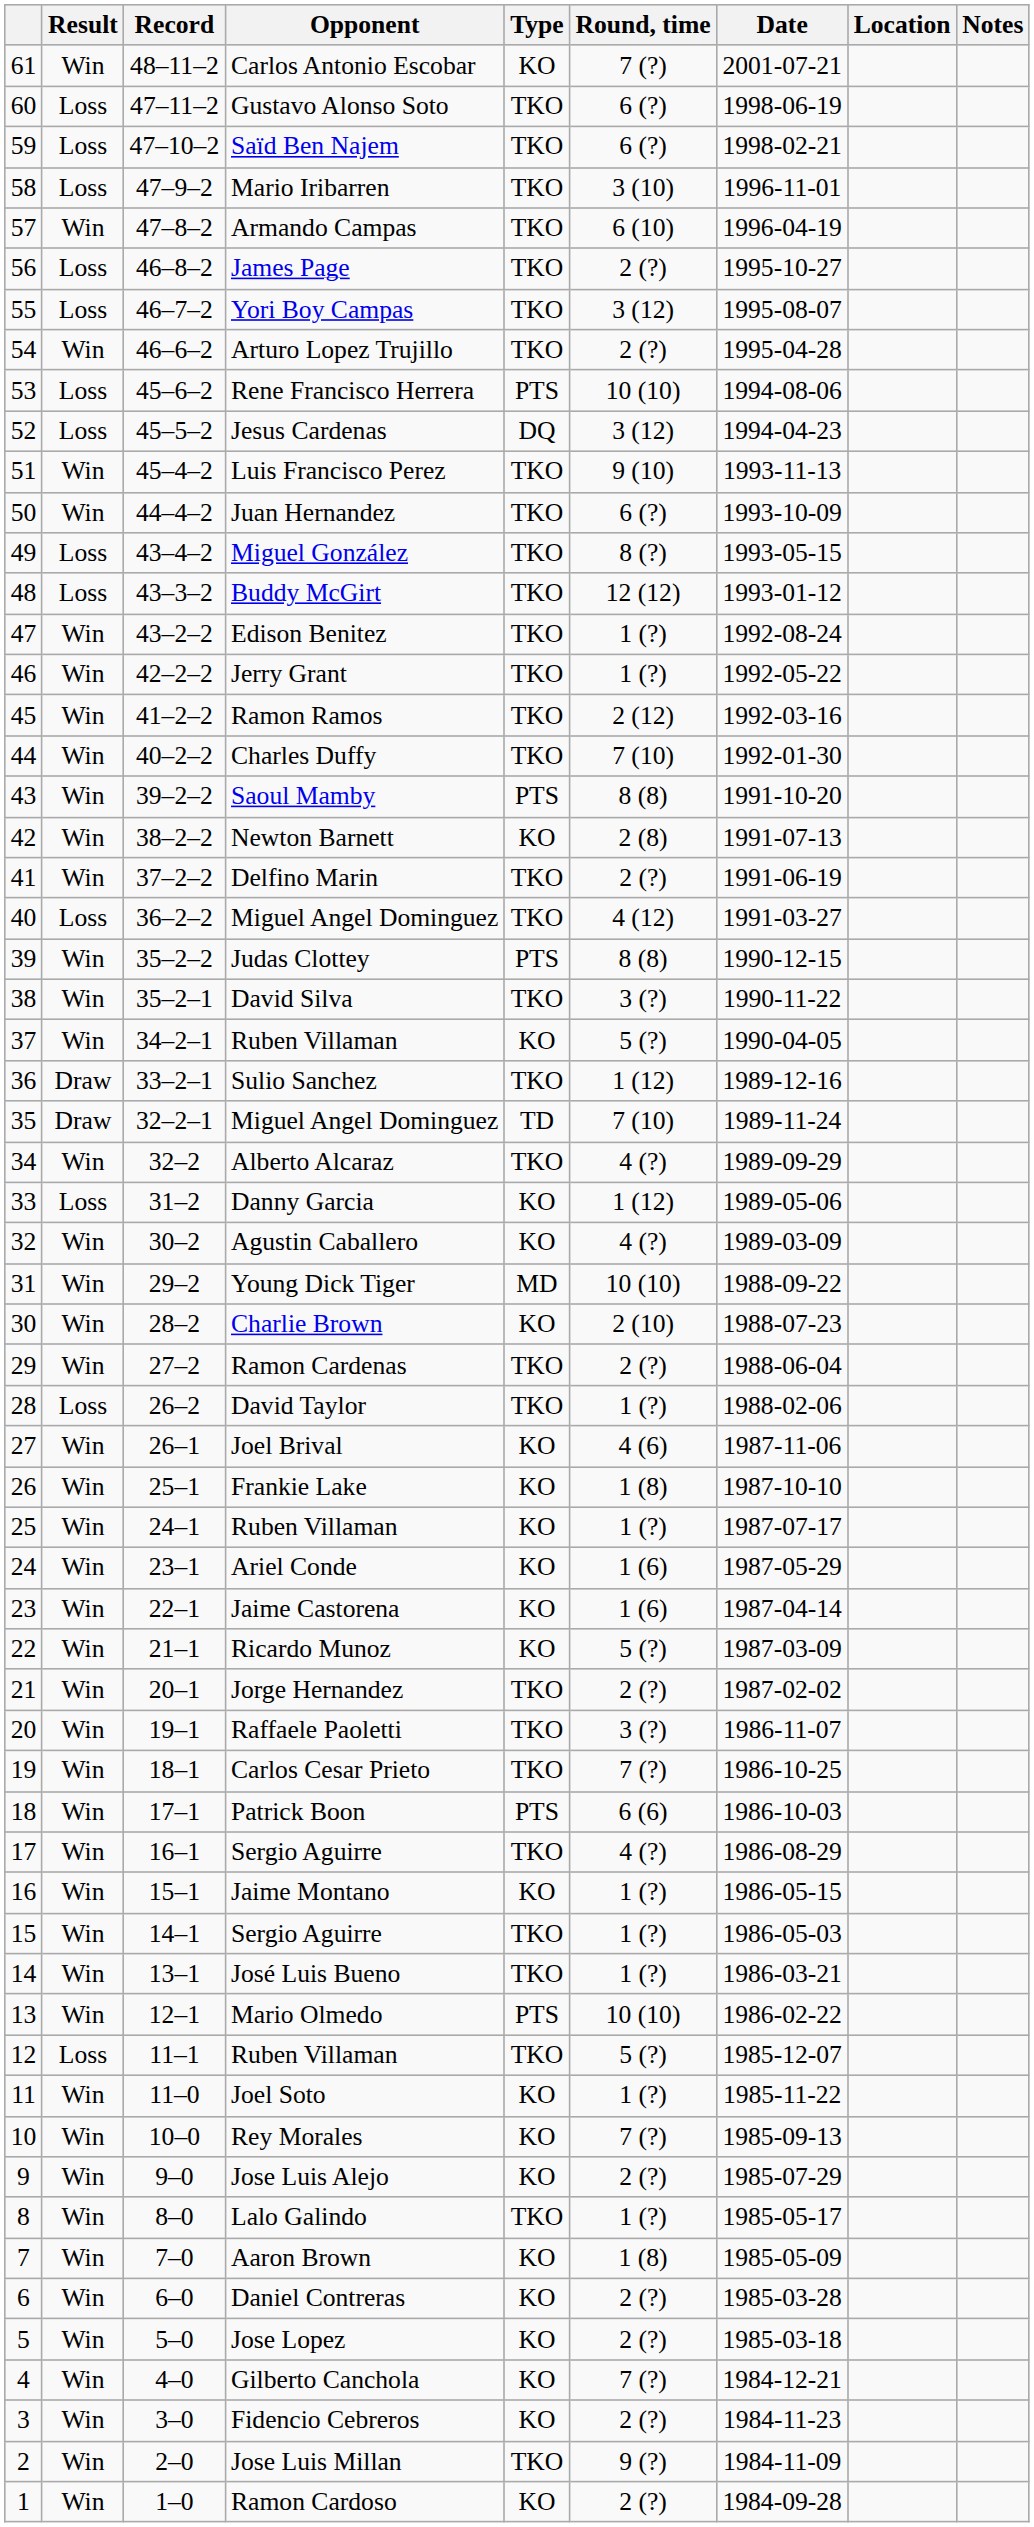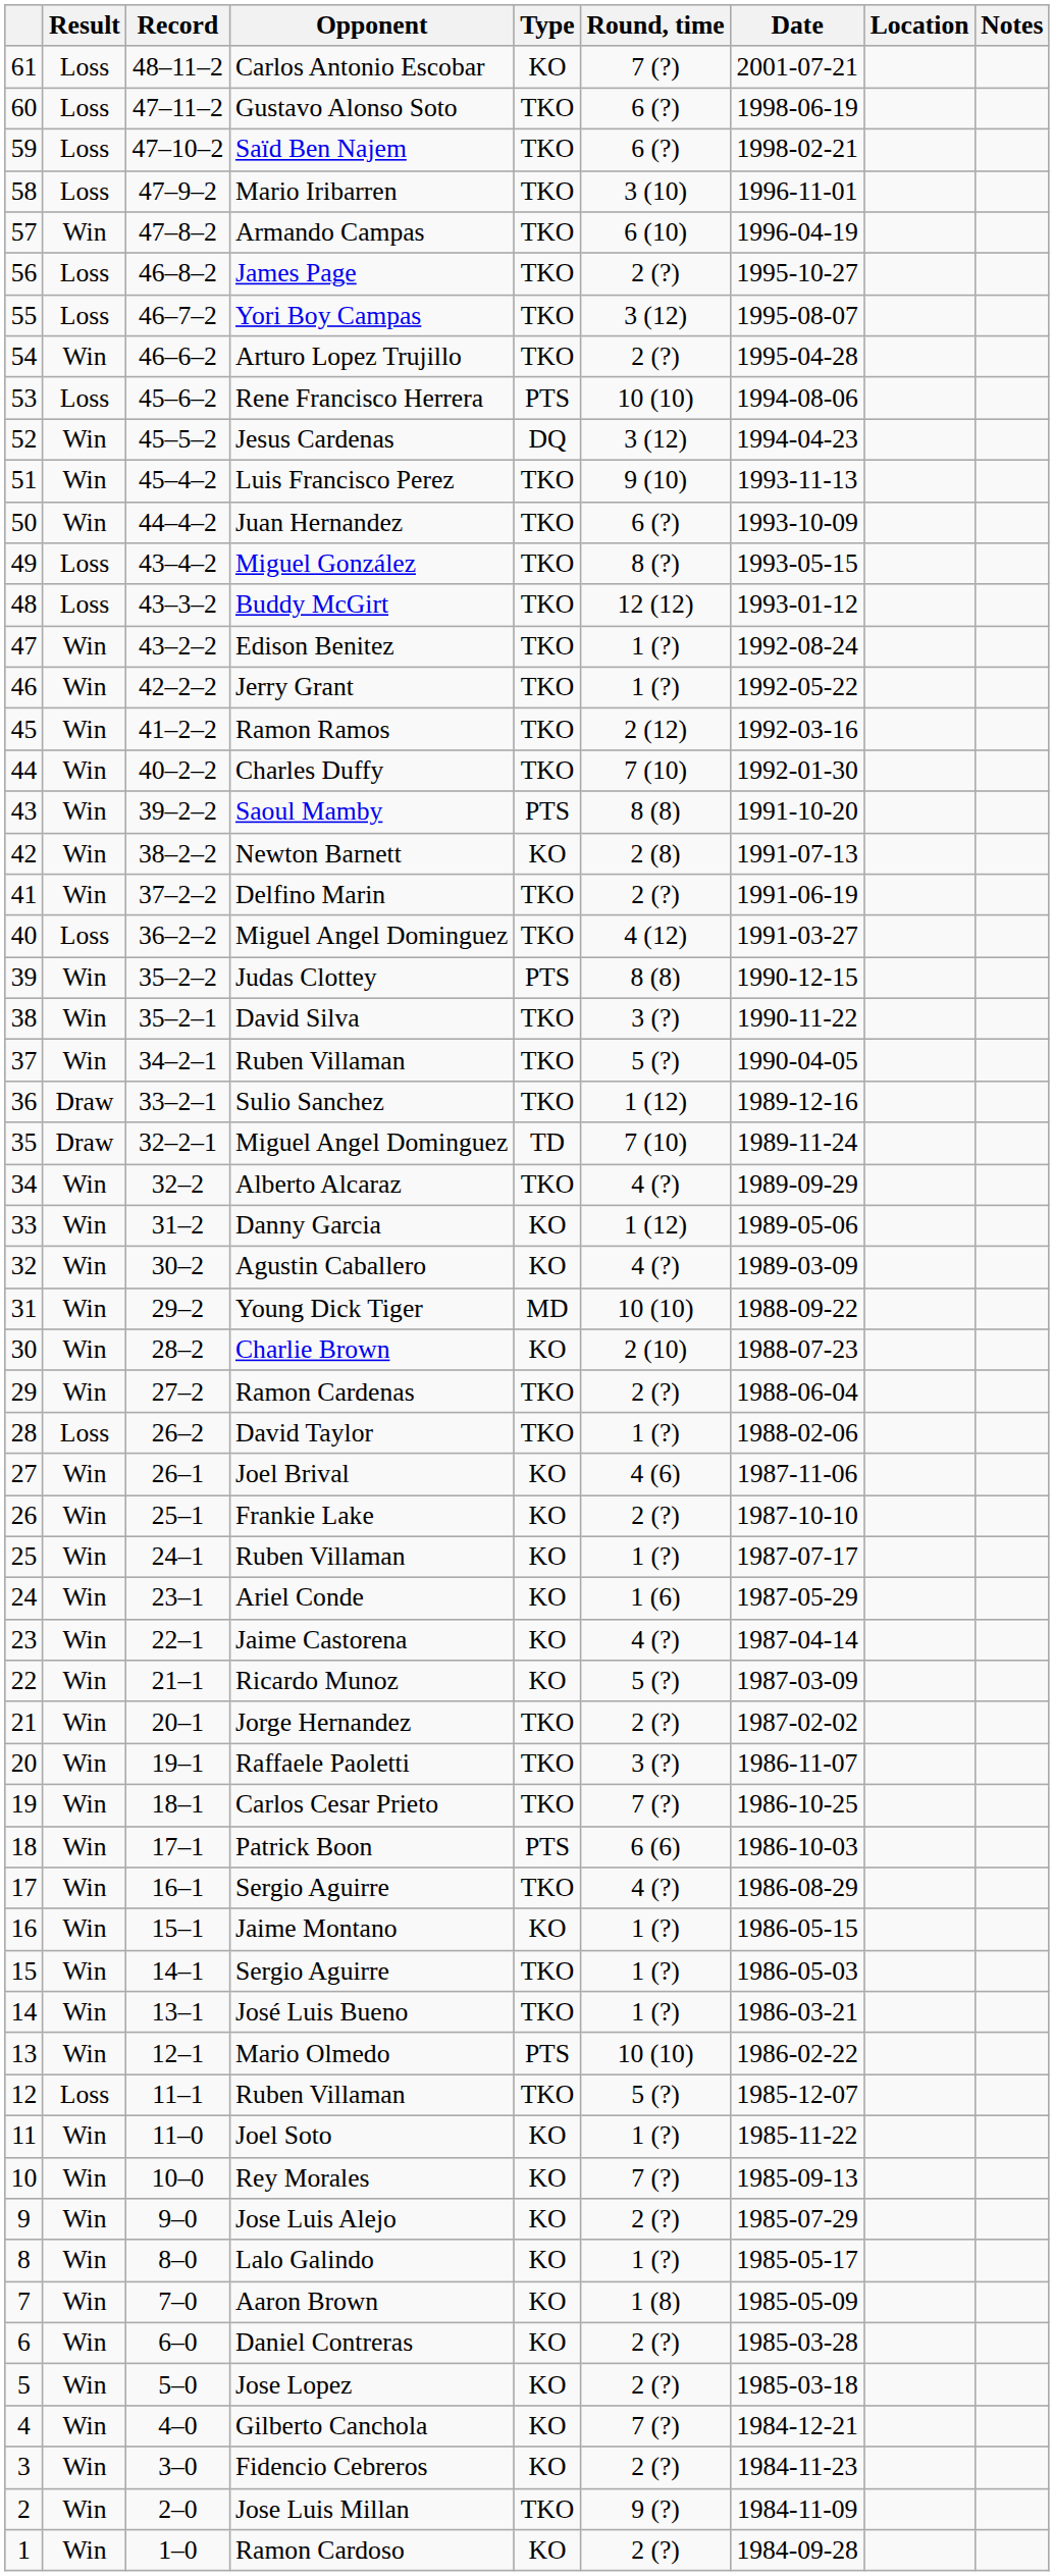 <table class=wikitable style=text-align:center>
 <tr>
 <th></th>
 <th>Result</th>
 <th>Record</th>
 <th>Opponent</th>
 <th>Type</th>
 <th>Round, time</th>
 <th>Date</th>
 <th>Location</th>
 <th>Notes</th>
 </tr>
 <tr>
 <td>61</td>
-<td>Win</td>
+<td>Loss</td>
 <td>48–11–2</td>
 <td align=left>Carlos Antonio Escobar</td>
 <td>KO</td>
 <td>7 (?)</td>
 <td>2001-07-21</td>
 <td align=left></td>
 <td align=left></td>
 </tr>
 <tr>
 <td>60</td>
 <td>Loss</td>
 <td>47–11–2</td>
 <td align=left>Gustavo Alonso Soto</td>
 <td>TKO</td>
 <td>6 (?)</td>
 <td>1998-06-19</td>
 <td align=left></td>
 <td align=left></td>
 </tr>
 <tr>
 <td>59</td>
 <td>Loss</td>
 <td>47–10–2</td>
 <td align=left><a href='#'>Saïd Ben Najem</a></td>
 <td>TKO</td>
 <td>6 (?)</td>
 <td>1998-02-21</td>
 <td align=left></td>
 <td align=left></td>
 </tr>
 <tr>
 <td>58</td>
 <td>Loss</td>
 <td>47–9–2</td>
 <td align=left>Mario Iribarren</td>
 <td>TKO</td>
 <td>3 (10)</td>
 <td>1996-11-01</td>
 <td align=left></td>
 <td align=left></td>
 </tr>
 <tr>
 <td>57</td>
 <td>Win</td>
 <td>47–8–2</td>
 <td align=left>Armando Campas</td>
 <td>TKO</td>
 <td>6 (10)</td>
 <td>1996-04-19</td>
 <td align=left></td>
 <td align=left></td>
 </tr>
 <tr>
 <td>56</td>
 <td>Loss</td>
 <td>46–8–2</td>
 <td align=left><a href='#'>James Page</a></td>
 <td>TKO</td>
 <td>2 (?)</td>
 <td>1995-10-27</td>
 <td align=left></td>
 <td align=left></td>
 </tr>
 <tr>
 <td>55</td>
 <td>Loss</td>
 <td>46–7–2</td>
 <td align=left><a href='#'>Yori Boy Campas</a></td>
 <td>TKO</td>
 <td>3 (12)</td>
 <td>1995-08-07</td>
 <td align=left></td>
 <td align=left></td>
 </tr>
 <tr>
 <td>54</td>
 <td>Win</td>
 <td>46–6–2</td>
 <td align=left>Arturo Lopez Trujillo</td>
 <td>TKO</td>
 <td>2 (?)</td>
 <td>1995-04-28</td>
 <td align=left></td>
 <td align=left></td>
 </tr>
 <tr>
 <td>53</td>
 <td>Loss</td>
 <td>45–6–2</td>
 <td align=left>Rene Francisco Herrera</td>
 <td>PTS</td>
 <td>10 (10)</td>
 <td>1994-08-06</td>
 <td align=left></td>
 <td align=left></td>
 </tr>
 <tr>
 <td>52</td>
-<td>Loss</td>
+<td>Win</td>
 <td>45–5–2</td>
 <td align=left>Jesus Cardenas</td>
 <td>DQ</td>
 <td>3 (12)</td>
 <td>1994-04-23</td>
 <td align=left></td>
 <td align=left></td>
 </tr>
 <tr>
 <td>51</td>
 <td>Win</td>
 <td>45–4–2</td>
 <td align=left>Luis Francisco Perez</td>
 <td>TKO</td>
 <td>9 (10)</td>
 <td>1993-11-13</td>
 <td align=left></td>
 <td align=left></td>
 </tr>
 <tr>
 <td>50</td>
 <td>Win</td>
 <td>44–4–2</td>
 <td align=left>Juan Hernandez</td>
 <td>TKO</td>
 <td>6 (?)</td>
 <td>1993-10-09</td>
 <td align=left></td>
 <td align=left></td>
 </tr>
 <tr>
 <td>49</td>
 <td>Loss</td>
 <td>43–4–2</td>
 <td align=left><a href='#'>Miguel González</a></td>
 <td>TKO</td>
 <td>8 (?)</td>
 <td>1993-05-15</td>
 <td align=left></td>
 <td align=left></td>
 </tr>
 <tr>
 <td>48</td>
 <td>Loss</td>
 <td>43–3–2</td>
 <td align=left><a href='#'>Buddy McGirt</a></td>
 <td>TKO</td>
 <td>12 (12)</td>
 <td>1993-01-12</td>
 <td align=left></td>
 <td align=left></td>
 </tr>
 <tr>
 <td>47</td>
 <td>Win</td>
 <td>43–2–2</td>
 <td align=left>Edison Benitez</td>
 <td>TKO</td>
 <td>1 (?)</td>
 <td>1992-08-24</td>
 <td align=left></td>
 <td align=left></td>
 </tr>
 <tr>
 <td>46</td>
 <td>Win</td>
 <td>42–2–2</td>
 <td align=left>Jerry Grant</td>
 <td>TKO</td>
 <td>1 (?)</td>
 <td>1992-05-22</td>
 <td align=left></td>
 <td align=left></td>
 </tr>
 <tr>
 <td>45</td>
 <td>Win</td>
 <td>41–2–2</td>
 <td align=left>Ramon Ramos</td>
 <td>TKO</td>
 <td>2 (12)</td>
 <td>1992-03-16</td>
 <td align=left></td>
 <td align=left></td>
 </tr>
 <tr>
 <td>44</td>
 <td>Win</td>
 <td>40–2–2</td>
 <td align=left>Charles Duffy</td>
 <td>TKO</td>
 <td>7 (10)</td>
 <td>1992-01-30</td>
 <td align=left></td>
 <td align=left></td>
 </tr>
 <tr>
 <td>43</td>
 <td>Win</td>
 <td>39–2–2</td>
 <td align=left><a href='#'>Saoul Mamby</a></td>
 <td>PTS</td>
 <td>8 (8)</td>
 <td>1991-10-20</td>
 <td align=left></td>
 <td align=left></td>
 </tr>
 <tr>
 <td>42</td>
 <td>Win</td>
 <td>38–2–2</td>
 <td align=left>Newton Barnett</td>
 <td>KO</td>
 <td>2 (8)</td>
 <td>1991-07-13</td>
 <td align=left></td>
 <td align=left></td>
 </tr>
 <tr>
 <td>41</td>
 <td>Win</td>
 <td>37–2–2</td>
 <td align=left>Delfino Marin</td>
 <td>TKO</td>
 <td>2 (?)</td>
 <td>1991-06-19</td>
 <td align=left></td>
 <td align=left></td>
 </tr>
 <tr>
 <td>40</td>
 <td>Loss</td>
 <td>36–2–2</td>
 <td align=left>Miguel Angel Dominguez</td>
 <td>TKO</td>
 <td>4 (12)</td>
 <td>1991-03-27</td>
 <td align=left></td>
 <td align=left></td>
 </tr>
 <tr>
 <td>39</td>
 <td>Win</td>
 <td>35–2–2</td>
 <td align=left>Judas Clottey</td>
 <td>PTS</td>
 <td>8 (8)</td>
 <td>1990-12-15</td>
 <td align=left></td>
 <td align=left></td>
 </tr>
 <tr>
 <td>38</td>
 <td>Win</td>
 <td>35–2–1</td>
 <td align=left>David Silva</td>
 <td>TKO</td>
 <td>3 (?)</td>
 <td>1990-11-22</td>
 <td align=left></td>
 <td align=left></td>
 </tr>
 <tr>
 <td>37</td>
 <td>Win</td>
 <td>34–2–1</td>
 <td align=left>Ruben Villaman</td>
-<td>KO</td>
+<td>TKO</td>
 <td>5 (?)</td>
 <td>1990-04-05</td>
 <td align=left></td>
 <td align=left></td>
 </tr>
 <tr>
 <td>36</td>
 <td>Draw</td>
 <td>33–2–1</td>
 <td align=left>Sulio Sanchez</td>
 <td>TKO</td>
 <td>1 (12)</td>
 <td>1989-12-16</td>
 <td align=left></td>
 <td align=left></td>
 </tr>
 <tr>
 <td>35</td>
 <td>Draw</td>
 <td>32–2–1</td>
 <td align=left>Miguel Angel Dominguez</td>
 <td>TD</td>
 <td>7 (10)</td>
 <td>1989-11-24</td>
 <td align=left></td>
 <td align=left></td>
 </tr>
 <tr>
 <td>34</td>
 <td>Win</td>
 <td>32–2</td>
 <td align=left>Alberto Alcaraz</td>
 <td>TKO</td>
 <td>4 (?)</td>
 <td>1989-09-29</td>
 <td align=left></td>
 <td align=left></td>
 </tr>
 <tr>
 <td>33</td>
-<td>Loss</td>
+<td>Win</td>
 <td>31–2</td>
 <td align=left>Danny Garcia</td>
 <td>KO</td>
 <td>1 (12)</td>
 <td>1989-05-06</td>
 <td align=left></td>
 <td align=left></td>
 </tr>
 <tr>
 <td>32</td>
 <td>Win</td>
 <td>30–2</td>
 <td align=left>Agustin Caballero</td>
 <td>KO</td>
 <td>4 (?)</td>
 <td>1989-03-09</td>
 <td align=left></td>
 <td align=left></td>
 </tr>
 <tr>
 <td>31</td>
 <td>Win</td>
 <td>29–2</td>
 <td align=left>Young Dick Tiger</td>
 <td>MD</td>
 <td>10 (10)</td>
 <td>1988-09-22</td>
 <td align=left></td>
 <td align=left></td>
 </tr>
 <tr>
 <td>30</td>
 <td>Win</td>
 <td>28–2</td>
 <td align=left><a href='#'>Charlie Brown</a></td>
 <td>KO</td>
 <td>2 (10)</td>
 <td>1988-07-23</td>
 <td align=left></td>
 <td align=left></td>
 </tr>
 <tr>
 <td>29</td>
 <td>Win</td>
 <td>27–2</td>
 <td align=left>Ramon Cardenas</td>
 <td>TKO</td>
 <td>2 (?)</td>
 <td>1988-06-04</td>
 <td align=left></td>
 <td align=left></td>
 </tr>
 <tr>
 <td>28</td>
 <td>Loss</td>
 <td>26–2</td>
 <td align=left>David Taylor</td>
 <td>TKO</td>
 <td>1 (?)</td>
 <td>1988-02-06</td>
 <td align=left></td>
 <td align=left></td>
 </tr>
 <tr>
 <td>27</td>
 <td>Win</td>
 <td>26–1</td>
 <td align=left>Joel Brival</td>
 <td>KO</td>
 <td>4 (6)</td>
 <td>1987-11-06</td>
 <td align=left></td>
 <td align=left></td>
 </tr>
 <tr>
 <td>26</td>
 <td>Win</td>
 <td>25–1</td>
 <td align=left>Frankie Lake</td>
 <td>KO</td>
-<td>1 (8)</td>
+<td>2 (?)</td>
 <td>1987-10-10</td>
 <td align=left></td>
 <td align=left></td>
 </tr>
 <tr>
 <td>25</td>
 <td>Win</td>
 <td>24–1</td>
 <td align=left>Ruben Villaman</td>
 <td>KO</td>
 <td>1 (?)</td>
 <td>1987-07-17</td>
 <td align=left></td>
 <td align=left></td>
 </tr>
 <tr>
 <td>24</td>
 <td>Win</td>
 <td>23–1</td>
 <td align=left>Ariel Conde</td>
 <td>KO</td>
 <td>1 (6)</td>
 <td>1987-05-29</td>
 <td align=left></td>
 <td align=left></td>
 </tr>
 <tr>
 <td>23</td>
 <td>Win</td>
 <td>22–1</td>
 <td align=left>Jaime Castorena</td>
 <td>KO</td>
-<td>1 (6)</td>
+<td>4 (?)</td>
 <td>1987-04-14</td>
 <td align=left></td>
 <td align=left></td>
 </tr>
 <tr>
 <td>22</td>
 <td>Win</td>
 <td>21–1</td>
 <td align=left>Ricardo Munoz</td>
 <td>KO</td>
 <td>5 (?)</td>
 <td>1987-03-09</td>
 <td align=left></td>
 <td align=left></td>
 </tr>
 <tr>
 <td>21</td>
 <td>Win</td>
 <td>20–1</td>
 <td align=left>Jorge Hernandez</td>
 <td>TKO</td>
 <td>2 (?)</td>
 <td>1987-02-02</td>
 <td align=left></td>
 <td align=left></td>
 </tr>
 <tr>
 <td>20</td>
 <td>Win</td>
 <td>19–1</td>
 <td align=left>Raffaele Paoletti</td>
 <td>TKO</td>
 <td>3 (?)</td>
 <td>1986-11-07</td>
 <td align=left></td>
 <td align=left></td>
 </tr>
 <tr>
 <td>19</td>
 <td>Win</td>
 <td>18–1</td>
 <td align=left>Carlos Cesar Prieto</td>
 <td>TKO</td>
 <td>7 (?)</td>
 <td>1986-10-25</td>
 <td align=left></td>
 <td align=left></td>
 </tr>
 <tr>
 <td>18</td>
 <td>Win</td>
 <td>17–1</td>
 <td align=left>Patrick Boon</td>
 <td>PTS</td>
 <td>6 (6)</td>
 <td>1986-10-03</td>
 <td align=left></td>
 <td align=left></td>
 </tr>
 <tr>
 <td>17</td>
 <td>Win</td>
 <td>16–1</td>
 <td align=left>Sergio Aguirre</td>
 <td>TKO</td>
 <td>4 (?)</td>
 <td>1986-08-29</td>
 <td align=left></td>
 <td align=left></td>
 </tr>
 <tr>
 <td>16</td>
 <td>Win</td>
 <td>15–1</td>
 <td align=left>Jaime Montano</td>
 <td>KO</td>
 <td>1 (?)</td>
 <td>1986-05-15</td>
 <td align=left></td>
 <td align=left></td>
 </tr>
 <tr>
 <td>15</td>
 <td>Win</td>
 <td>14–1</td>
 <td align=left>Sergio Aguirre</td>
 <td>TKO</td>
 <td>1 (?)</td>
 <td>1986-05-03</td>
 <td align=left></td>
 <td align=left></td>
 </tr>
 <tr>
 <td>14</td>
 <td>Win</td>
 <td>13–1</td>
 <td align=left>José Luis Bueno</td>
 <td>TKO</td>
 <td>1 (?)</td>
 <td>1986-03-21</td>
 <td align=left></td>
 <td align=left></td>
 </tr>
 <tr>
 <td>13</td>
 <td>Win</td>
 <td>12–1</td>
 <td align=left>Mario Olmedo</td>
 <td>PTS</td>
 <td>10 (10)</td>
 <td>1986-02-22</td>
 <td align=left></td>
 <td align=left></td>
 </tr>
 <tr>
 <td>12</td>
 <td>Loss</td>
 <td>11–1</td>
 <td align=left>Ruben Villaman</td>
 <td>TKO</td>
 <td>5 (?)</td>
 <td>1985-12-07</td>
 <td align=left></td>
 <td align=left></td>
 </tr>
 <tr>
 <td>11</td>
 <td>Win</td>
 <td>11–0</td>
 <td align=left>Joel Soto</td>
 <td>KO</td>
 <td>1 (?)</td>
 <td>1985-11-22</td>
 <td align=left></td>
 <td align=left></td>
 </tr>
 <tr>
 <td>10</td>
 <td>Win</td>
 <td>10–0</td>
 <td align=left>Rey Morales</td>
 <td>KO</td>
 <td>7 (?)</td>
 <td>1985-09-13</td>
 <td align=left></td>
 <td align=left></td>
 </tr>
 <tr>
 <td>9</td>
 <td>Win</td>
 <td>9–0</td>
 <td align=left>Jose Luis Alejo</td>
 <td>KO</td>
 <td>2 (?)</td>
 <td>1985-07-29</td>
 <td align=left></td>
 <td align=left></td>
 </tr>
 <tr>
 <td>8</td>
 <td>Win</td>
 <td>8–0</td>
 <td align=left>Lalo Galindo</td>
-<td>TKO</td>
+<td>KO</td>
 <td>1 (?)</td>
 <td>1985-05-17</td>
 <td align=left></td>
 <td align=left></td>
 </tr>
 <tr>
 <td>7</td>
 <td>Win</td>
 <td>7–0</td>
 <td align=left>Aaron Brown</td>
 <td>KO</td>
 <td>1 (8)</td>
 <td>1985-05-09</td>
 <td align=left></td>
 <td align=left></td>
 </tr>
 <tr>
 <td>6</td>
 <td>Win</td>
 <td>6–0</td>
 <td align=left>Daniel Contreras</td>
 <td>KO</td>
 <td>2 (?)</td>
 <td>1985-03-28</td>
 <td align=left></td>
 <td align=left></td>
 </tr>
 <tr>
 <td>5</td>
 <td>Win</td>
 <td>5–0</td>
 <td align=left>Jose Lopez</td>
 <td>KO</td>
 <td>2 (?)</td>
 <td>1985-03-18</td>
 <td align=left></td>
 <td align=left></td>
 </tr>
 <tr>
 <td>4</td>
 <td>Win</td>
 <td>4–0</td>
 <td align=left>Gilberto Canchola</td>
 <td>KO</td>
 <td>7 (?)</td>
 <td>1984-12-21</td>
 <td align=left></td>
 <td align=left></td>
 </tr>
 <tr>
 <td>3</td>
 <td>Win</td>
 <td>3–0</td>
 <td align=left>Fidencio Cebreros</td>
 <td>KO</td>
 <td>2 (?)</td>
 <td>1984-11-23</td>
 <td align=left></td>
 <td align=left></td>
 </tr>
 <tr>
 <td>2</td>
 <td>Win</td>
 <td>2–0</td>
 <td align=left>Jose Luis Millan</td>
 <td>TKO</td>
 <td>9 (?)</td>
 <td>1984-11-09</td>
 <td align=left></td>
 <td align=left></td>
 </tr>
 <tr>
 <td>1</td>
 <td>Win</td>
 <td>1–0</td>
 <td align=left>Ramon Cardoso</td>
 <td>KO</td>
 <td>2 (?)</td>
 <td>1984-09-28</td>
 <td align=left></td>
 <td align=left></td>
 </tr>
 </table>
